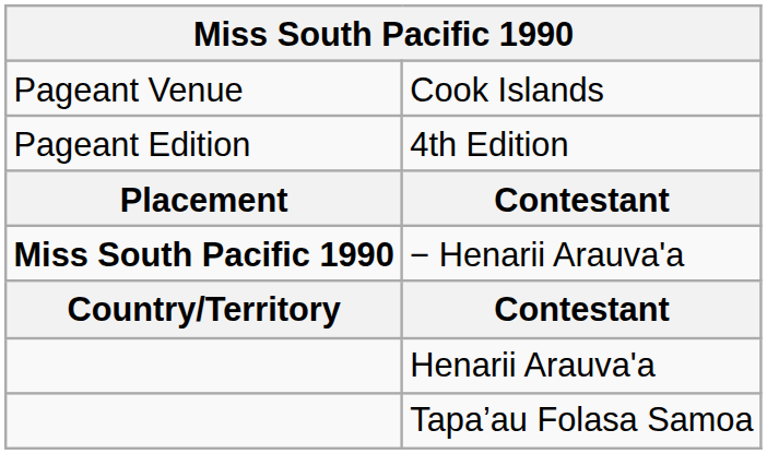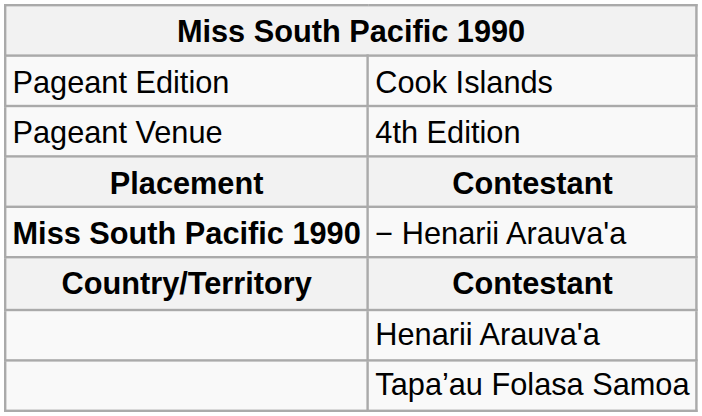 <table class="wikitable sortable" style="font-size: 80%;">
 <tr>
 <th colspan="2"><strong>Miss South Pacific 1990</strong></th>
 </tr>
 <tr>
-<td>Pageant Venue</td>
+<td>Pageant Edition</td>
 <td>Cook Islands</td>
 </tr>
 <tr>
-<td>Pageant Edition</td>
+<td>Pageant Venue</td>
 <td>4th Edition</td>
 </tr>
 <tr>
 <th>Placement</th>
 <th>Contestant</th>
 </tr>
 <tr>
 <td><strong>Miss South Pacific 1990</strong></td>
 <td> − Henarii Arauva'a</td>
 </tr>
 <tr>
 <th><strong>Country/Territory</strong></th>
 <th>Contestant</th>
 </tr>
 <tr>
 <td></td>
 <td>Henarii Arauva'a</td>
 </tr>
 <tr>
 <td></td>
 <td>Tapa’au Folasa Samoa</td>
 </tr>
 </table>
